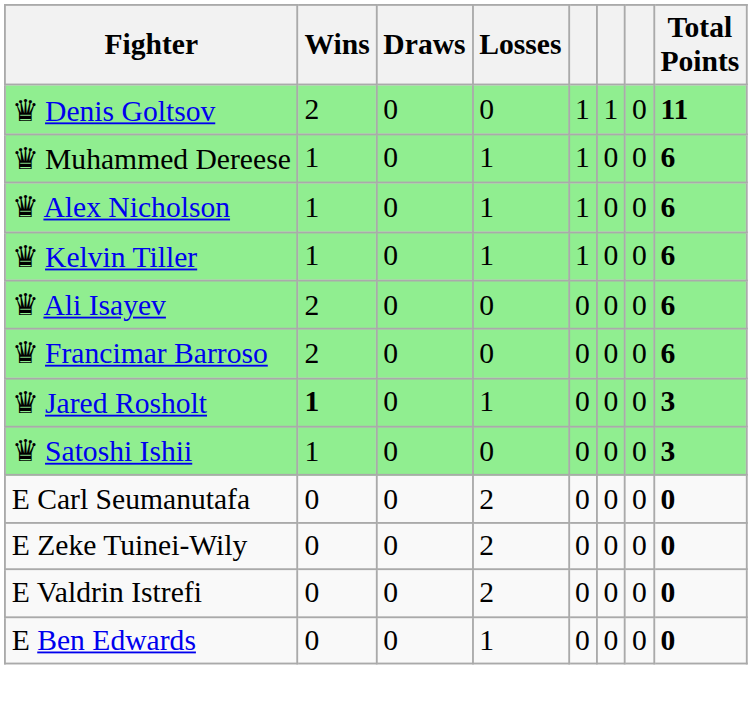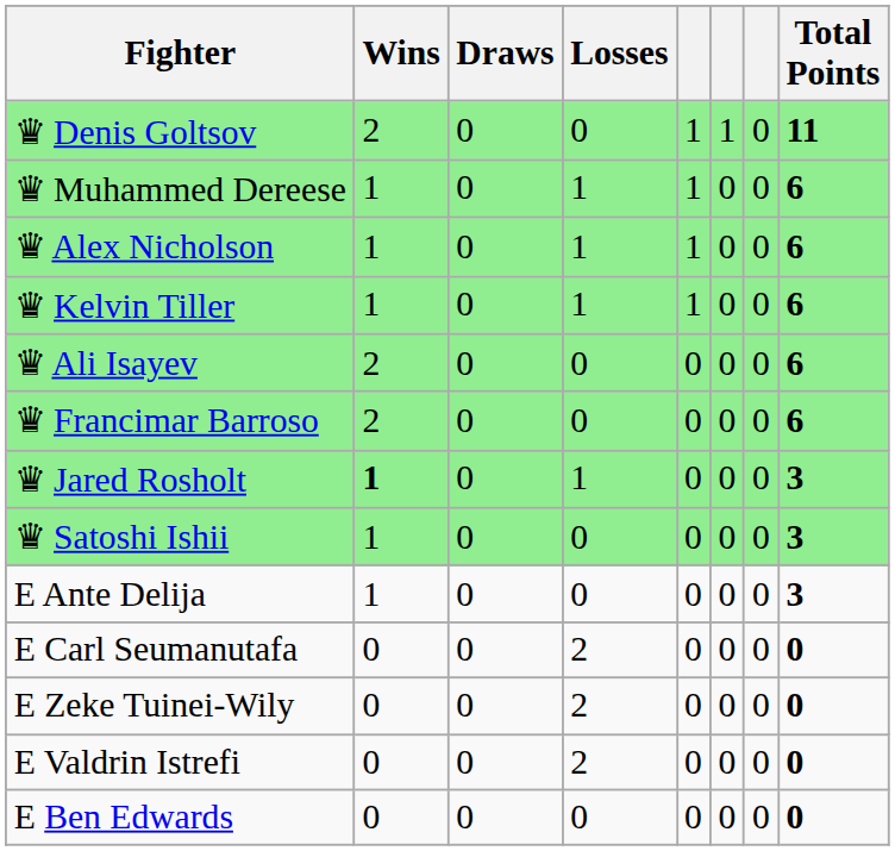 <table class="wikitable sortable">
 <tr>
 <th>Fighter</th>
 <th>Wins</th>
 <th>Draws</th>
 <th>Losses</th>
 <th></th>
 <th></th>
 <th></th>
 <th>Total<br> Points</th>
 </tr>
 <tr style="background:#90EE90;">
 <td>♛  <a href='#'>Denis Goltsov</a></td>
 <td>2</td>
 <td>0</td>
 <td>0</td>
 <td>1</td>
 <td>1</td>
 <td>0</td>
 <td><strong>11</strong></td>
 </tr>
 <tr style="background:#90EE90;">
 <td>♛  Muhammed Dereese</td>
 <td>1</td>
 <td>0</td>
 <td>1</td>
 <td>1</td>
 <td>0</td>
 <td>0</td>
 <td><strong>6</strong></td>
 </tr>
 <tr style="background:#90EE90;">
 <td>♛  <a href='#'>Alex Nicholson</a></td>
 <td>1</td>
 <td>0</td>
 <td>1</td>
 <td>1</td>
 <td>0</td>
 <td>0</td>
 <td><strong>6</strong></td>
 </tr>
 <tr style="background:#90EE90;">
 <td>♛   <a href='#'>Kelvin Tiller</a></td>
 <td>1</td>
 <td>0</td>
 <td>1</td>
 <td>1</td>
 <td>0</td>
 <td>0</td>
 <td><strong>6</strong></td>
 </tr>
 <tr style="background:#90EE90;">
 <td>♛  <a href='#'>Ali Isayev</a></td>
 <td>2</td>
 <td>0</td>
 <td>0</td>
 <td>0</td>
 <td>0</td>
 <td>0</td>
 <td><strong>6</strong></td>
 </tr>
 <tr style="background:#90EE90;">
 <td>♛ <a href='#'>Francimar Barroso</a></td>
 <td>2</td>
 <td>0</td>
 <td>0</td>
 <td>0</td>
 <td>0</td>
 <td>0</td>
 <td><strong>6</strong></td>
 </tr>
 <tr style="background:#90EE90;">
 <td>♛   <a href='#'>Jared Rosholt</a></td>
 <td><strong>1</strong></td>
 <td>0</td>
 <td>1</td>
 <td>0</td>
 <td>0</td>
 <td>0</td>
 <td><strong>3</strong></td>
 </tr>
 <tr style="background:#90EE90;">
 <td>♛   <a href='#'>Satoshi Ishii</a></td>
 <td>1</td>
 <td>0</td>
 <td>0</td>
 <td>0</td>
 <td>0</td>
 <td>0</td>
 <td><strong>3</strong></td>
 </tr>
 <tr>
+<td>E   Ante Delija</td>
+<td>1</td>
+<td>0</td>
+<td>0</td>
+<td>0</td>
+<td>0</td>
+<td>0</td>
+<td><strong>3</strong></td>
+</tr>
+<tr>
 <td>E  Carl Seumanutafa</td>
 <td>0</td>
 <td>0</td>
 <td>2</td>
 <td>0</td>
 <td>0</td>
 <td>0</td>
 <td><strong>0</strong></td>
 </tr>
 <tr>
 <td>E   Zeke Tuinei-Wily</td>
 <td>0</td>
 <td>0</td>
 <td>2</td>
 <td>0</td>
 <td>0</td>
 <td>0</td>
 <td><strong>0</strong></td>
 </tr>
 <tr>
 <td>E   Valdrin Istrefi</td>
 <td>0</td>
 <td>0</td>
 <td>2</td>
 <td>0</td>
 <td>0</td>
 <td>0</td>
 <td><strong>0</strong></td>
 </tr>
 <tr>
 <td>E   <a href='#'>Ben Edwards</a></td>
 <td>0</td>
 <td>0</td>
-<td>1</td>
+<td>0</td>
 <td>0</td>
 <td>0</td>
 <td>0</td>
 <td><strong>0</strong></td>
 </tr>
 </table>
